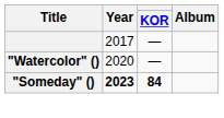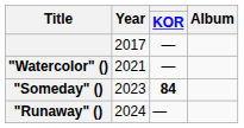 <table class="wikitable plainrowheaders sortable" text-align="center">
 <tr>
 <th scope="col" rowspan="2">Title</th>
 <th scope="col" rowspan="2">Year</th>
 <th scope="col"></th>
 <th scope="col" rowspan="2">Album</th>
 </tr>
 <tr>
 <th scope="col" class="unsortable"><a href='#'>KOR</a><br></th>
 </tr>
 <tr>
 <th scope="row"><br></th>
 <td>2017</td>
 <td style="text-align:center">—</td>
 <td></td>
 </tr>
 <tr>
 <th scope="row">"Watercolor" ()<br></th>
-<td>2020</td>
+<td>2021</td>
 <td style="text-align:center">—</td>
 <td></td>
 </tr>
 <tr>
 <th scope="row">"Someday" ()<br></th>
-<td><strong>2023</strong></td>
+<td>2023</td>
 <td style="text-align:center"><strong>84</strong></td>
 <td></td>
 </tr>
+<tr>
+<th scope="row">"Runaway" ()<br></th>
+<td>2024</td>
+<td>—</td>
+<td></td>
+</tr>
 </table>
